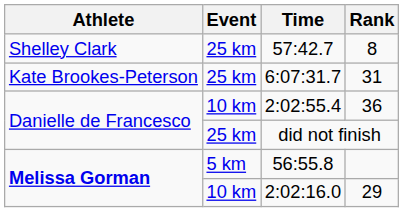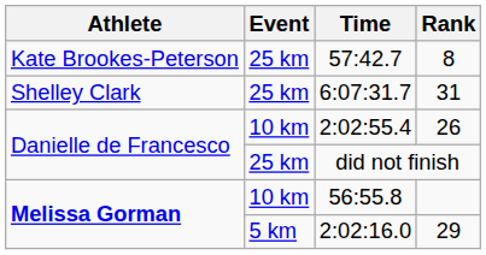 <table class="wikitable" style="font-size:90%">
 <tr>
 <th>Athlete</th>
 <th>Event</th>
 <th>Time</th>
 <th>Rank</th>
 </tr>
 <tr align=center>
-<td align=left><a href='#'>Shelley Clark</a></td>
+<td align=left><a href='#'>Kate Brookes-Peterson</a></td>
 <td align=left><a href='#'>25 km</a></td>
 <td>57:42.7</td>
 <td>8</td>
 </tr>
 <tr align=center>
-<td align=left><a href='#'>Kate Brookes-Peterson</a></td>
+<td align=left><a href='#'>Shelley Clark</a></td>
 <td align=left><a href='#'>25 km</a></td>
 <td>6:07:31.7</td>
 <td>31</td>
 </tr>
 <tr align=center>
 <td align=left rowspan=2><a href='#'>Danielle de Francesco</a></td>
 <td align=left><a href='#'>10 km</a></td>
 <td>2:02:55.4</td>
-<td>36</td>
+<td>26</td>
 </tr>
 <tr align=center>
 <td align=left><a href='#'>25 km</a></td>
 <td colspan=2>did not finish</td>
 </tr>
 <tr align=center>
 <td align=left rowspan=2><strong><a href='#'>Melissa Gorman</a></strong></td>
-<td align=left><a href='#'>5 km</a></td>
+<td align=left><a href='#'>10 km</a></td>
 <td>56:55.8</td>
 <td></td>
 </tr>
 <tr align=center>
-<td align=left><a href='#'>10 km</a></td>
+<td align=left><a href='#'>5 km</a></td>
 <td>2:02:16.0</td>
 <td>29</td>
 </tr>
 </table>
